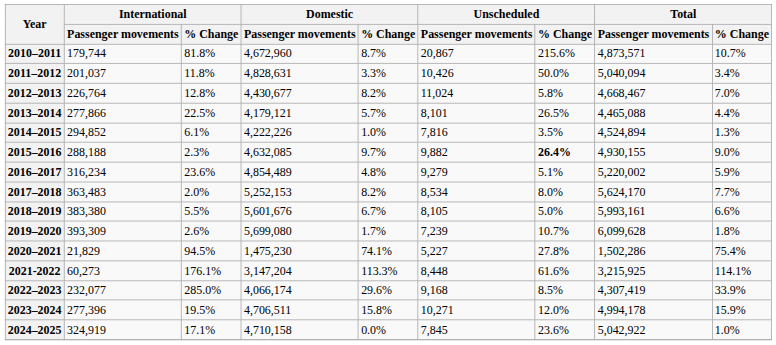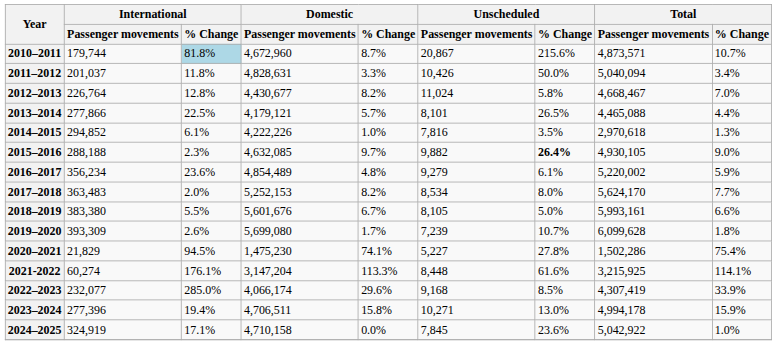 <table class="wikitable" style="font-size:90%; margin:auto;">
 <tr>
 <th rowspan="2">Year</th>
 <th colspan="2">International</th>
 <th colspan="2">Domestic</th>
 <th colspan="2">Unscheduled</th>
 <th colspan="2">Total</th>
 </tr>
 <tr>
 <th>Passenger movements</th>
 <th>% Change</th>
 <th>Passenger movements</th>
 <th>% Change</th>
 <th>Passenger movements</th>
 <th>% Change</th>
 <th>Passenger movements</th>
 <th>% Change</th>
 </tr>
 <tr>
 <th>2010–2011</th>
 <td>179,744</td>
-<td>81.8%</td>
+<td style="background: lightblue;">81.8%</td>
 <td>4,672,960</td>
 <td>8.7%</td>
 <td>20,867</td>
 <td>215.6%</td>
 <td>4,873,571</td>
 <td>10.7%</td>
 </tr>
 <tr>
 <th>2011–2012</th>
 <td>201,037</td>
 <td>11.8%</td>
 <td>4,828,631</td>
 <td>3.3%</td>
 <td>10,426</td>
 <td>50.0%</td>
 <td>5,040,094</td>
 <td>3.4%</td>
 </tr>
 <tr>
 <th>2012–2013</th>
 <td>226,764</td>
 <td>12.8%</td>
 <td>4,430,677</td>
 <td>8.2%</td>
 <td>11,024</td>
 <td>5.8%</td>
 <td>4,668,467</td>
 <td>7.0%</td>
 </tr>
 <tr>
 <th>2013–2014</th>
 <td>277,866</td>
 <td>22.5%</td>
 <td>4,179,121</td>
 <td>5.7%</td>
 <td>8,101</td>
 <td>26.5%</td>
 <td>4,465,088</td>
 <td>4.4%</td>
 </tr>
 <tr>
 <th>2014–2015</th>
 <td>294,852</td>
 <td>6.1%</td>
 <td>4,222,226</td>
 <td>1.0%</td>
 <td>7,816</td>
 <td>3.5%</td>
-<td>4,524,894</td>
+<td>2,970,618</td>
 <td>1.3%</td>
 </tr>
 <tr>
 <th>2015–2016</th>
 <td>288,188</td>
 <td>2.3%</td>
 <td>4,632,085</td>
 <td>9.7%</td>
 <td>9,882</td>
 <td><strong>26.4%</strong></td>
-<td>4,930,155</td>
+<td>4,930,105</td>
 <td>9.0%</td>
 </tr>
 <tr>
 <th>2016–2017</th>
-<td>316,234</td>
+<td>356,234</td>
 <td>23.6%</td>
 <td>4,854,489</td>
 <td>4.8%</td>
 <td>9,279</td>
-<td>5.1%</td>
+<td>6.1%</td>
 <td>5,220,002</td>
 <td>5.9%</td>
 </tr>
 <tr>
 <th>2017–2018</th>
 <td>363,483</td>
 <td>2.0%</td>
 <td>5,252,153</td>
 <td>8.2%</td>
 <td>8,534</td>
 <td>8.0%</td>
 <td>5,624,170</td>
 <td>7.7%</td>
 </tr>
 <tr>
 <th>2018–2019</th>
 <td>383,380</td>
 <td>5.5%</td>
 <td>5,601,676</td>
 <td>6.7%</td>
 <td>8,105</td>
 <td>5.0%</td>
 <td>5,993,161</td>
 <td>6.6%</td>
 </tr>
 <tr>
 <th>2019–2020</th>
 <td>393,309</td>
 <td>2.6%</td>
 <td>5,699,080</td>
 <td>1.7%</td>
 <td>7,239</td>
 <td>10.7%</td>
 <td>6,099,628</td>
 <td>1.8%</td>
 </tr>
 <tr>
 <th>2020–2021</th>
 <td>21,829</td>
 <td>94.5%</td>
 <td>1,475,230</td>
 <td>74.1%</td>
 <td>5,227</td>
 <td>27.8%</td>
 <td>1,502,286</td>
 <td>75.4%</td>
 </tr>
 <tr>
 <th>2021-2022</th>
-<td>60,273</td>
+<td>60,274</td>
 <td>176.1%</td>
 <td>3,147,204</td>
 <td>113.3%</td>
 <td>8,448</td>
 <td>61.6%</td>
 <td>3,215,925</td>
 <td>114.1%</td>
 </tr>
 <tr>
 <th>2022–2023</th>
 <td>232,077</td>
 <td>285.0%</td>
 <td>4,066,174</td>
 <td>29.6%</td>
 <td>9,168</td>
 <td>8.5%</td>
 <td>4,307,419</td>
 <td>33.9%</td>
 </tr>
 <tr>
 <th>2023–2024</th>
 <td>277,396</td>
-<td>19.5%</td>
+<td>19.4%</td>
 <td>4,706,511</td>
 <td>15.8%</td>
 <td>10,271</td>
-<td>12.0%</td>
+<td>13.0%</td>
 <td>4,994,178</td>
 <td>15.9%</td>
 </tr>
 <tr>
 <th>2024–2025</th>
 <td>324,919</td>
 <td>17.1%</td>
 <td>4,710,158</td>
 <td>0.0%</td>
 <td>7,845</td>
 <td>23.6%</td>
 <td>5,042,922</td>
 <td>1.0%</td>
 </tr>
 <tr>
 </tr>
 </table>
